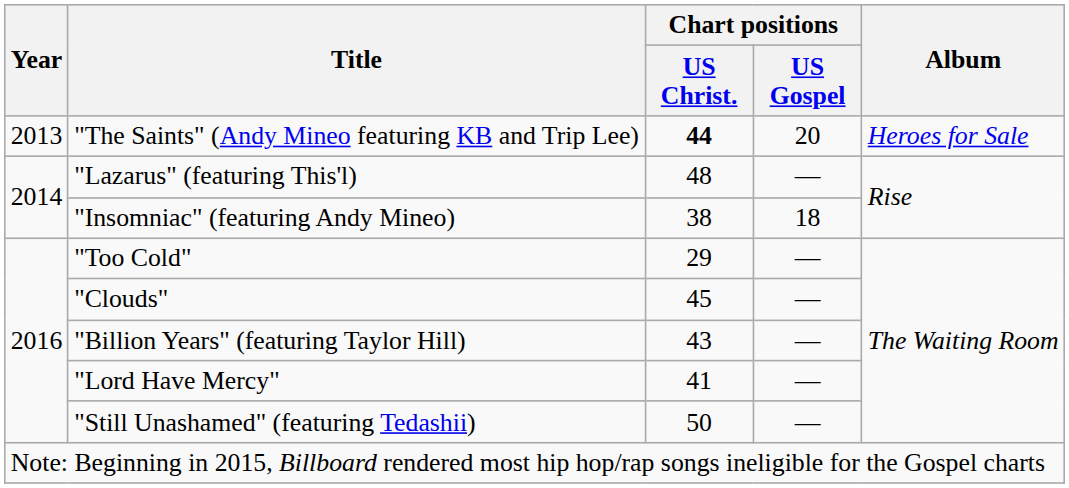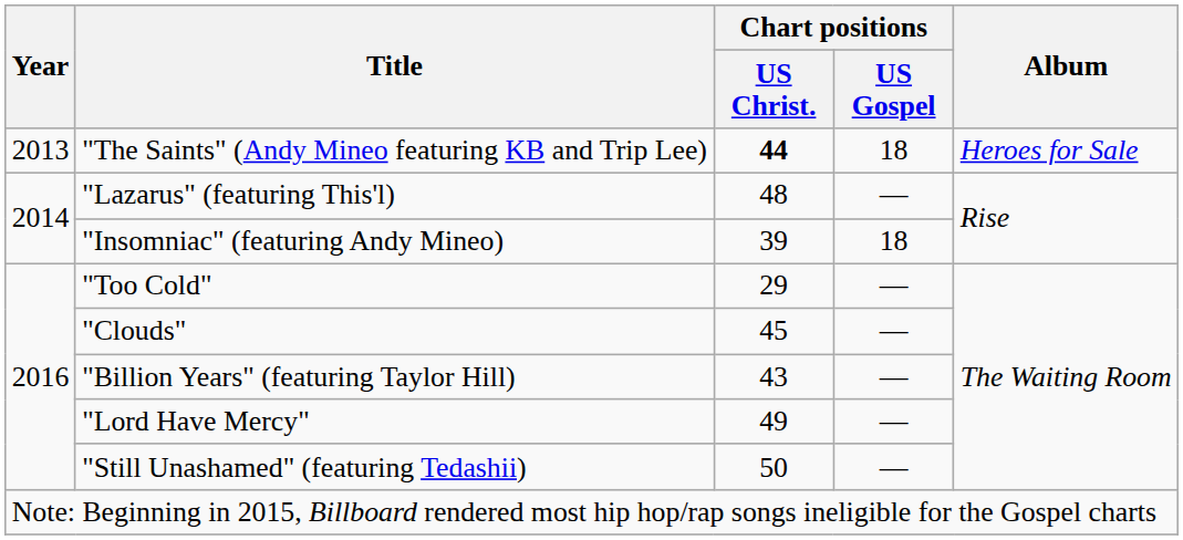 <table class="wikitable">
 <tr>
 <th rowspan="2">Year</th>
 <th rowspan="2">Title</th>
 <th colspan="2">Chart positions</th>
 <th rowspan="2">Album</th>
 </tr>
 <tr>
 <th width="60"><a href='#'>US Christ.</a></th>
 <th width="60"><a href='#'>US Gospel</a></th>
 </tr>
 <tr>
 <td rowspan="1">2013</td>
 <td>"The Saints" (<a href='#'>Andy Mineo</a> featuring <a href='#'>KB</a> and Trip Lee)</td>
 <td align="center"><strong>44</strong></td>
-<td align="center">20</td>
+<td align="center">18</td>
 <td rowspan="1"><em><a href='#'>Heroes for Sale</a></em></td>
 </tr>
 <tr>
 <td rowspan="2">2014</td>
 <td>"Lazarus" (featuring This'l)</td>
 <td align="center">48</td>
 <td align="center">—</td>
 <td rowspan="2"><em>Rise</em></td>
 </tr>
 <tr>
 <td>"Insomniac" (featuring Andy Mineo)</td>
-<td align="center">38</td>
+<td align="center">39</td>
 <td align="center">18</td>
 </tr>
 <tr>
 <td rowspan="5">2016</td>
 <td>"Too Cold"</td>
 <td align="center">29</td>
 <td align="center">—</td>
 <td rowspan="5"><em>The Waiting Room</em></td>
 </tr>
 <tr>
 <td>"Clouds"</td>
 <td align="center">45</td>
 <td align="center">—</td>
 </tr>
 <tr>
 <td>"Billion Years" (featuring Taylor Hill)</td>
 <td align="center">43</td>
 <td align="center">—</td>
 </tr>
 <tr>
 <td>"Lord Have Mercy"</td>
-<td align="center">41</td>
+<td align="center">49</td>
 <td align="center">—</td>
 </tr>
 <tr>
 <td>"Still Unashamed" (featuring <a href='#'>Tedashii</a>)</td>
 <td align="center">50</td>
 <td align="center">—</td>
 </tr>
 <tr>
 <td colspan="13">Note: Beginning in 2015, <em>Billboard</em> rendered most hip hop/rap songs ineligible for the Gospel charts</td>
 </tr>
 </table>
